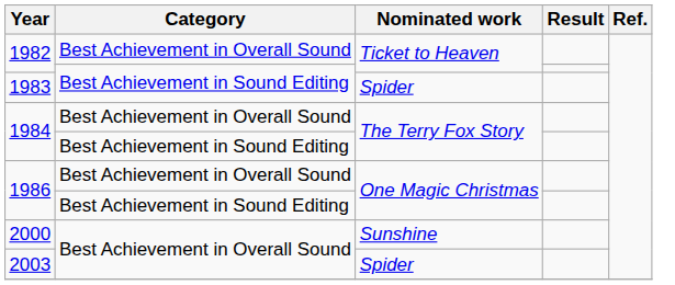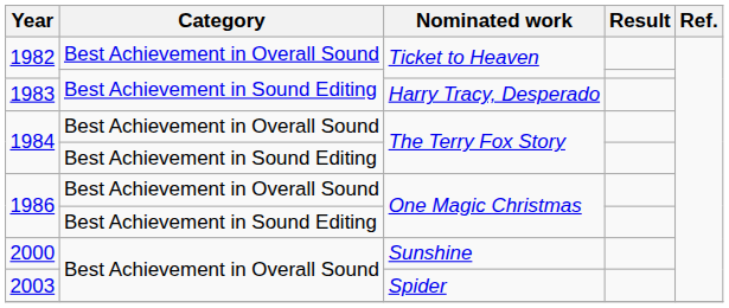 <table class="wikitable sortable">
 <tr>
 <th>Year</th>
 <th>Category</th>
 <th>Nominated work</th>
 <th>Result</th>
 <th>Ref.</th>
 </tr>
 <tr>
 <td rowspan="2"><a href='#'>1982</a></td>
 <td><a href='#'>Best Achievement in Overall Sound</a></td>
 <td rowspan="2"><em><a href='#'>Ticket to Heaven</a></em></td>
 <td></td>
 <td rowspan="9"></td>
 </tr>
 <tr>
 <td rowspan="2"><a href='#'>Best Achievement in Sound Editing</a></td>
 <td></td>
 </tr>
 <tr>
 <td><a href='#'>1983</a></td>
-<td><em><a href='#'>Spider</a></em></td>
+<td><em><a href='#'>Harry Tracy, Desperado</a></em></td>
 <td></td>
 </tr>
 <tr>
 <td rowspan="2"><a href='#'>1984</a></td>
 <td>Best Achievement in Overall Sound</td>
 <td rowspan="2"><em><a href='#'>The Terry Fox Story</a></em></td>
 <td></td>
 </tr>
 <tr>
 <td>Best Achievement in Sound Editing</td>
 <td></td>
 </tr>
 <tr>
 <td rowspan="2"><a href='#'>1986</a></td>
 <td>Best Achievement in Overall Sound</td>
 <td rowspan="2"><em><a href='#'>One Magic Christmas</a></em></td>
 <td></td>
 </tr>
 <tr>
 <td>Best Achievement in Sound Editing</td>
 <td></td>
 </tr>
 <tr>
 <td><a href='#'>2000</a></td>
 <td rowspan="2">Best Achievement in Overall Sound</td>
 <td><em><a href='#'>Sunshine</a></em></td>
 <td></td>
 </tr>
 <tr>
 <td><a href='#'>2003</a></td>
 <td><em><a href='#'>Spider</a></em></td>
 <td></td>
 </tr>
 <tr>
 </tr>
 </table>
